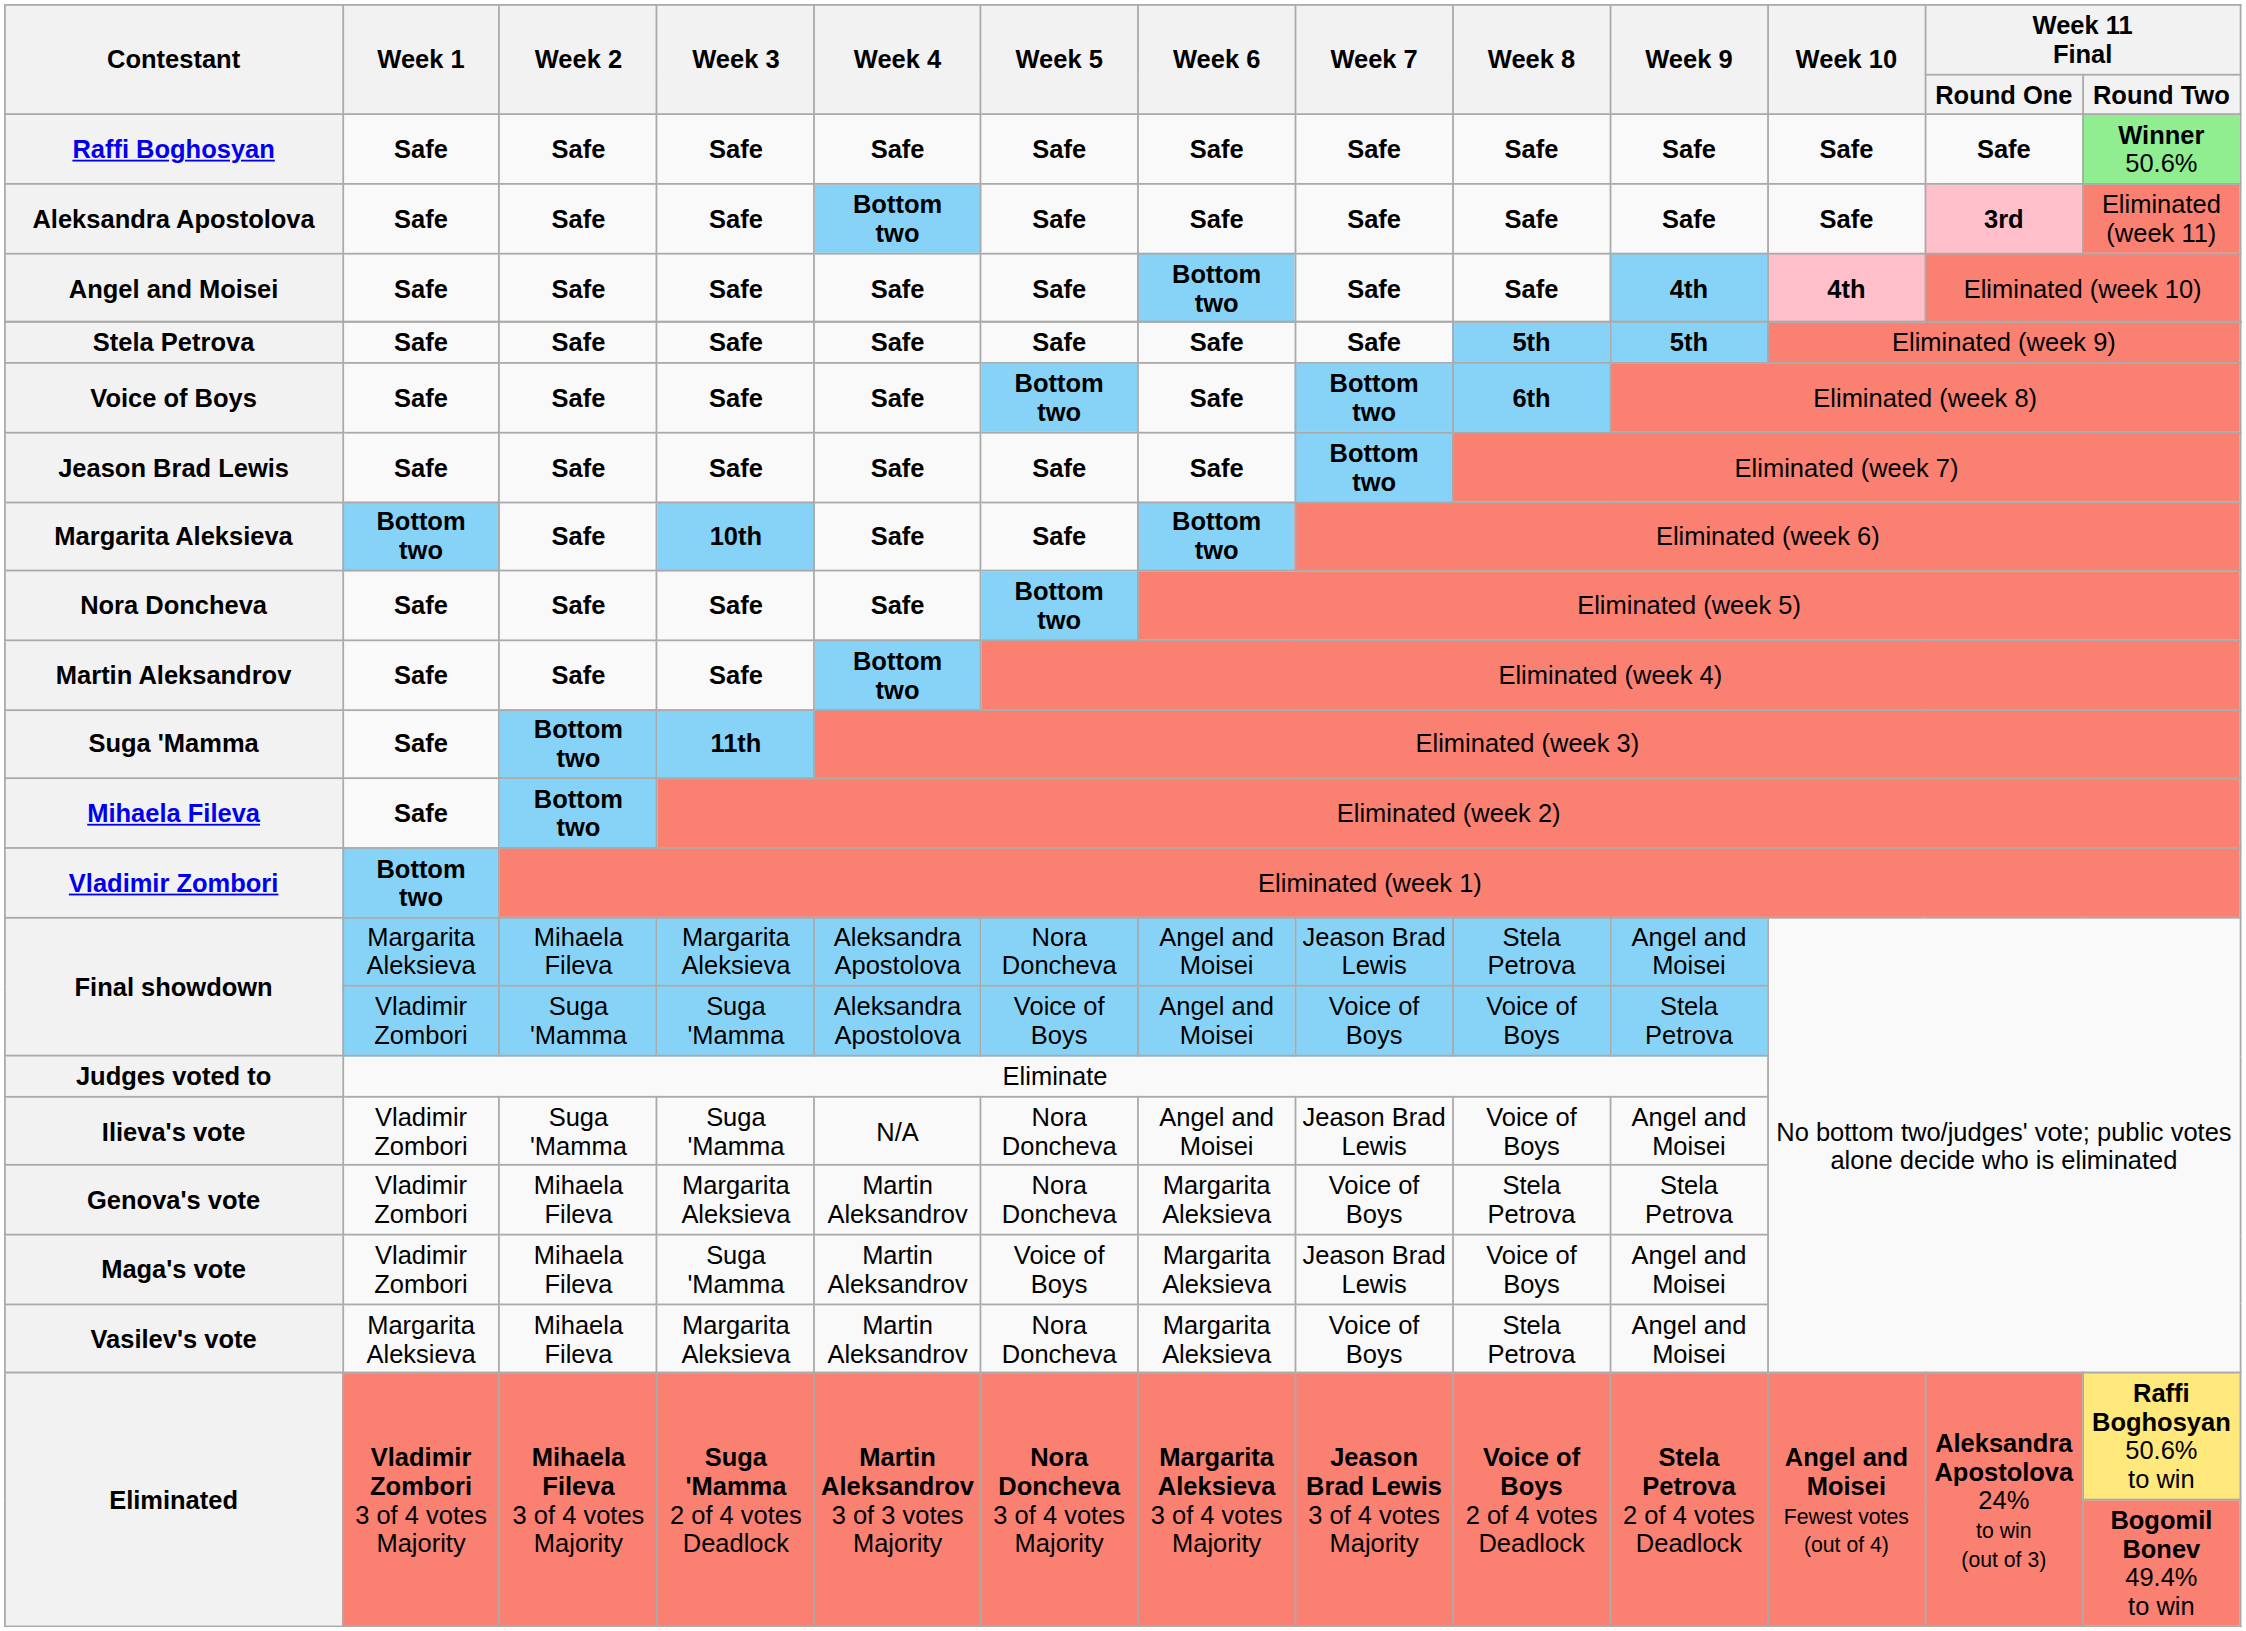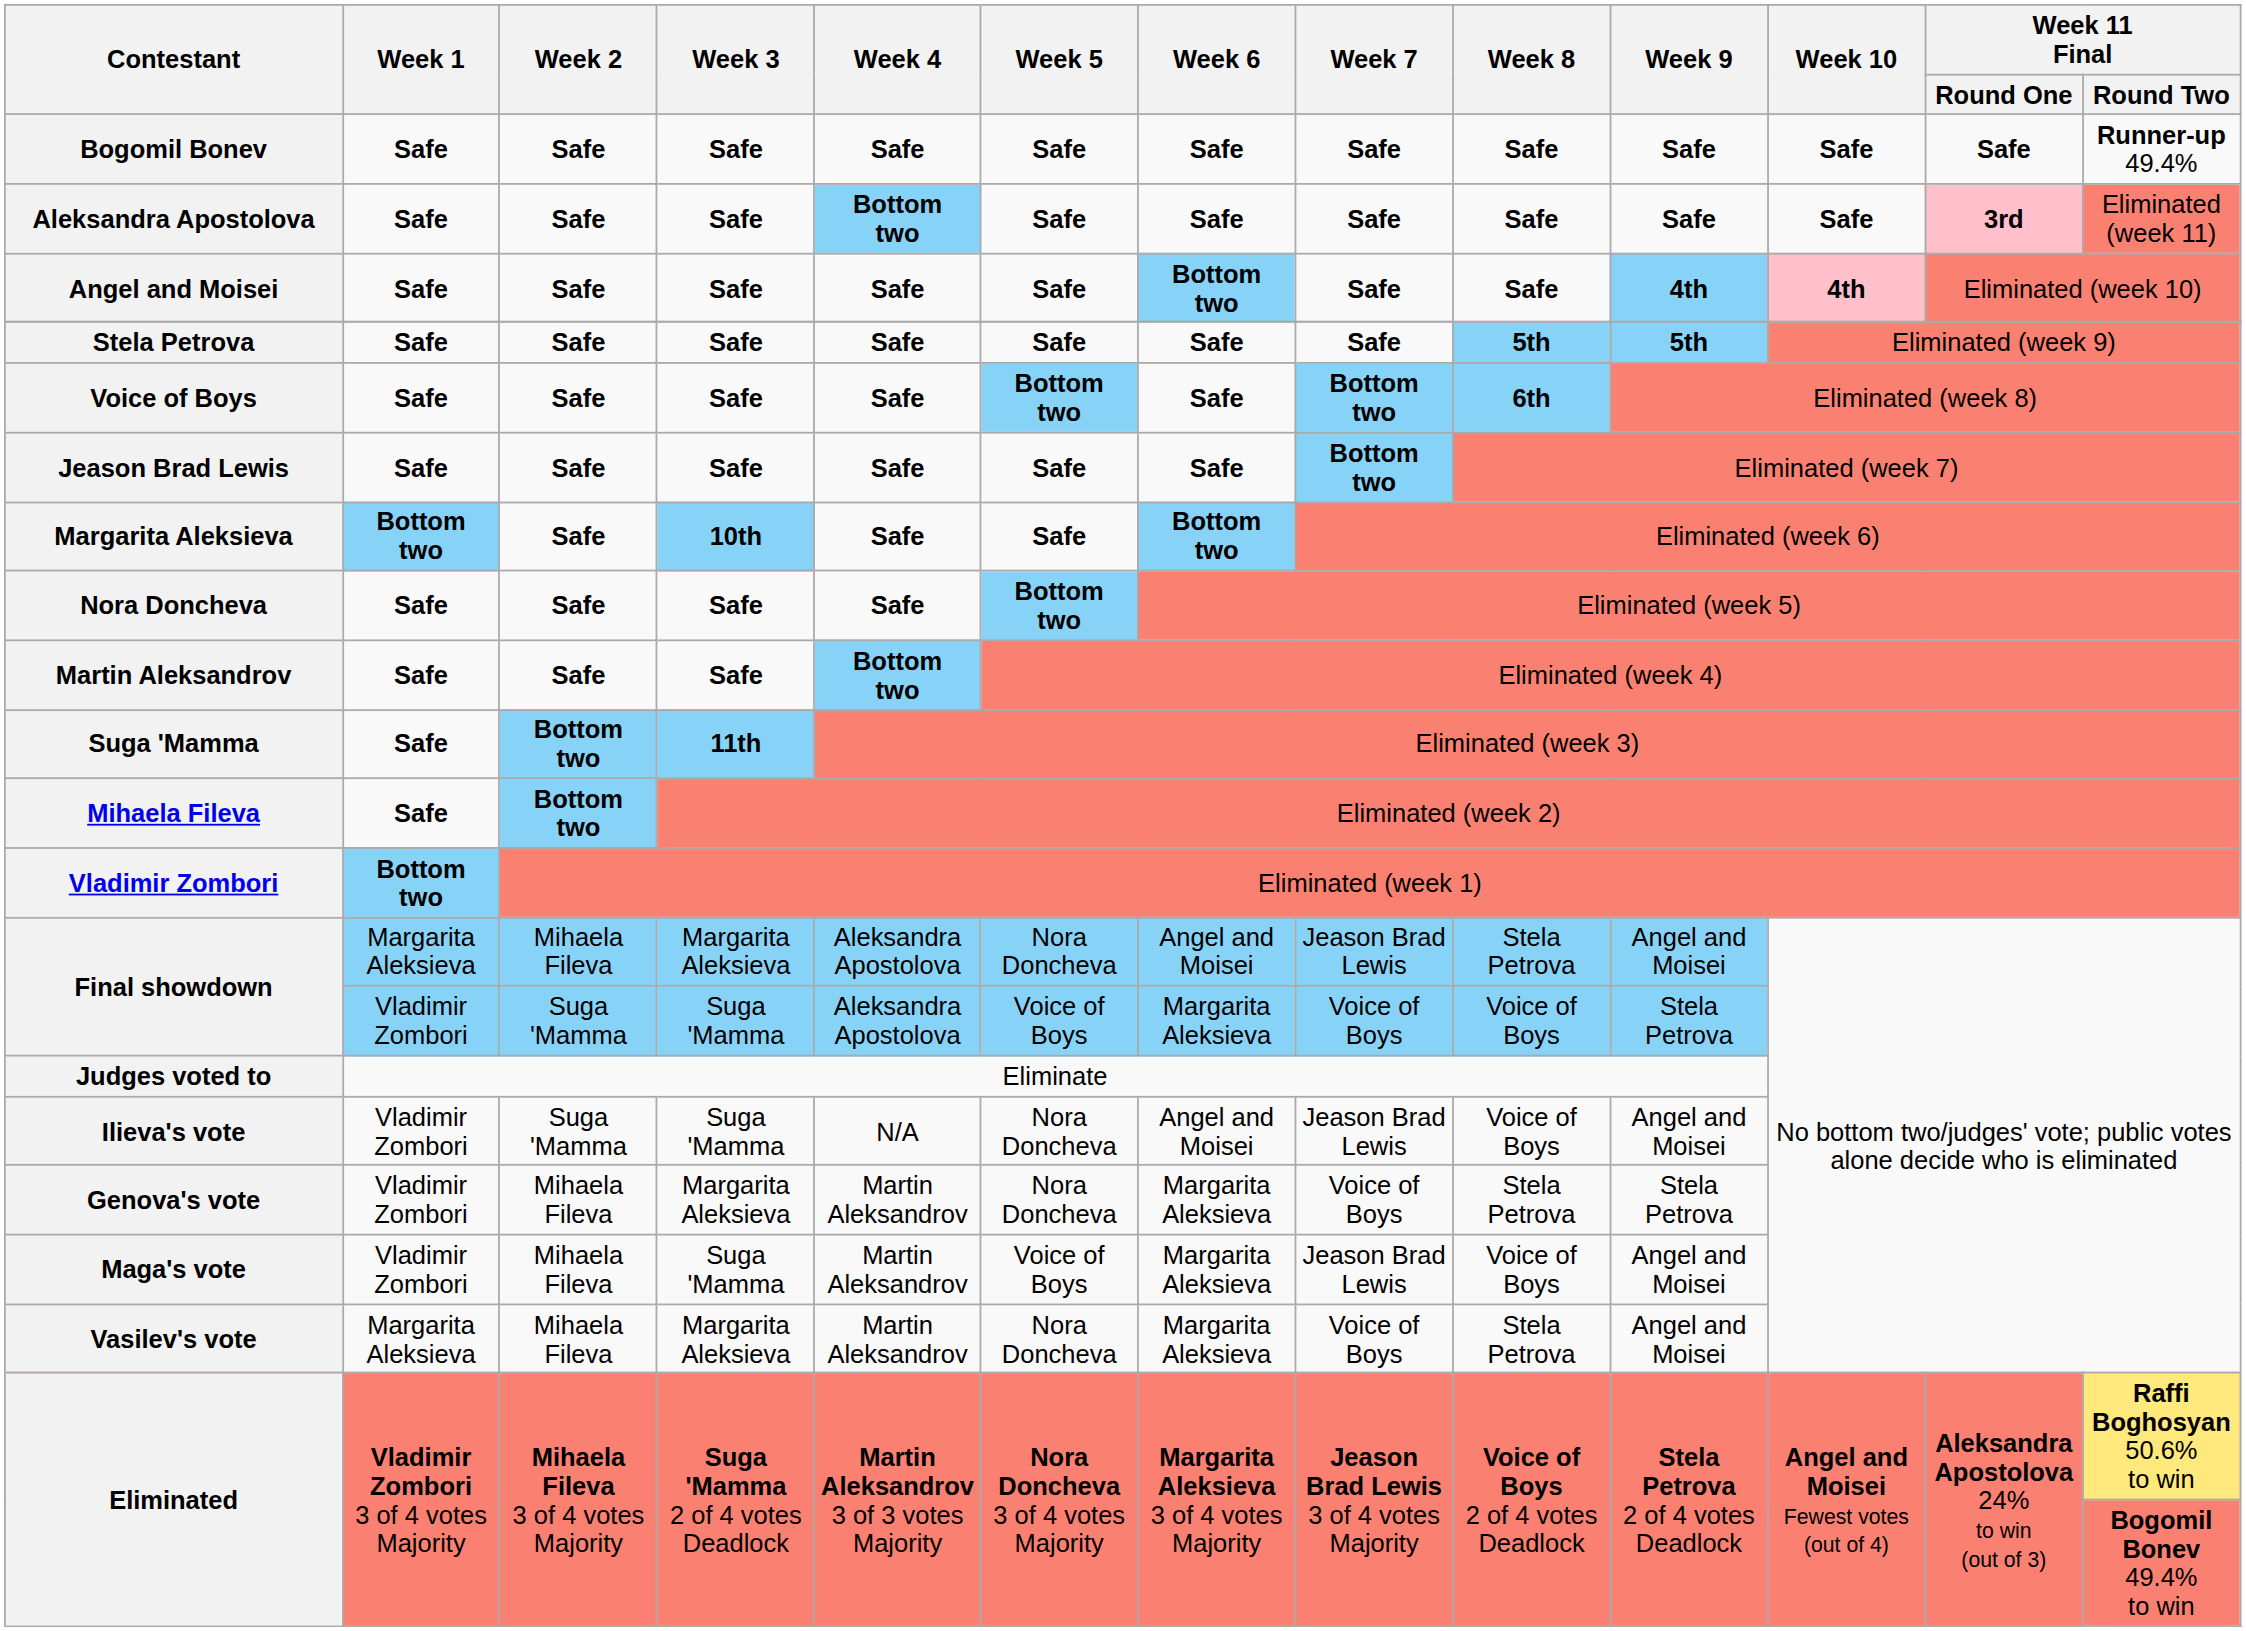 <table class="wikitable" style="text-align:center; font-size:89%">
 <tr>
 <th style="width:15%" rowspan="2" scope="col">Contestant</th>
 <th style="width:7%" rowspan="2" scope="col">Week 1</th>
 <th style="width:7%" rowspan="2" scope="col">Week 2</th>
 <th style="width:7%" rowspan="2" scope="col">Week 3</th>
 <th style="width:7%" rowspan="2" scope="col">Week 4</th>
 <th style="width:7%" rowspan="2" scope="col">Week 5</th>
 <th style="width:7%" rowspan="2" scope="col">Week 6</th>
 <th style="width:7%" rowspan="2" scope="col">Week 7</th>
 <th style="width:7%" rowspan="2" scope="col">Week 8</th>
 <th style="width:7%" rowspan="2" scope="col">Week 9</th>
 <th style="width:7%" rowspan="2" scope="col">Week 10</th>
 <th colspan="2">Week 11<br>Final</th>
 </tr>
 <tr>
 <th style="width:7%">Round One</th>
 <th style="width:7%">Round Two</th>
 </tr>
 <tr>
-<th scope="row"><a href='#'>Raffi Boghosyan</a></th>
+<th scope="row">Bogomil Bonev</th>
 <td><strong>Safe</strong></td>
 <td><strong>Safe</strong></td>
 <td><strong>Safe</strong></td>
 <td><strong>Safe</strong></td>
 <td><strong>Safe</strong></td>
 <td><strong>Safe</strong></td>
 <td><strong>Safe</strong></td>
 <td><strong>Safe</strong></td>
 <td><strong>Safe</strong></td>
 <td><strong>Safe</strong></td>
 <td><strong>Safe</strong></td>
-<td style="background:lightgreen"><strong>Winner</strong><br>50.6%</td>
+<td><strong>Runner-up</strong><br>49.4%</td>
 </tr>
 <tr>
 <th scope="row">Aleksandra Apostolova</th>
 <td><strong>Safe</strong></td>
 <td><strong>Safe</strong></td>
 <td><strong>Safe</strong></td>
 <td style="background:#87D3F8"><strong>Bottom<br>two</strong></td>
 <td><strong>Safe</strong></td>
 <td><strong>Safe</strong></td>
 <td><strong>Safe</strong></td>
 <td><strong>Safe</strong></td>
 <td><strong>Safe</strong></td>
 <td><strong>Safe</strong></td>
 <td style="background:pink"><strong>3rd</strong></td>
 <td colspan="1" style="background:salmon">Eliminated<br>(week 11)</td>
 </tr>
 <tr>
 <th scope="row">Angel and Moisei</th>
 <td><strong>Safe</strong></td>
 <td><strong>Safe</strong></td>
 <td><strong>Safe</strong></td>
 <td><strong>Safe</strong></td>
 <td><strong>Safe</strong></td>
 <td style="background:#87D3F8"><strong>Bottom<br>two</strong></td>
 <td><strong>Safe</strong></td>
 <td><strong>Safe</strong></td>
 <td style="background:#87D3F8"><strong>4th</strong></td>
 <td style="background:pink"><strong>4th</strong></td>
 <td colspan="2" style="background:salmon">Eliminated (week 10)</td>
 </tr>
 <tr>
 </tr>
 <tr>
 <th scope="row">Stela Petrova</th>
 <td><strong>Safe</strong></td>
 <td><strong>Safe</strong></td>
 <td><strong>Safe</strong></td>
 <td><strong>Safe</strong></td>
 <td><strong>Safe</strong></td>
 <td><strong>Safe</strong></td>
 <td><strong>Safe</strong></td>
 <td style="background:#87D3F8"><strong>5th</strong></td>
 <td style="background:#87D3F8"><strong>5th</strong></td>
 <td colspan="3" style="background:salmon">Eliminated (week 9)</td>
 </tr>
 <tr>
 <th scope="row">Voice of Boys</th>
 <td><strong>Safe</strong></td>
 <td><strong>Safe</strong></td>
 <td><strong>Safe</strong></td>
 <td><strong>Safe</strong></td>
 <td style="background:#87D3F8"><strong>Bottom<br>two</strong></td>
 <td><strong>Safe</strong></td>
 <td style="background:#87D3F8"><strong>Bottom<br>two</strong></td>
 <td style="background:#87D3F8"><strong>6th</strong></td>
 <td colspan="4" style="background:salmon">Eliminated (week 8)</td>
 </tr>
 <tr>
 <th scope="row">Jeason Brad Lewis</th>
 <td><strong>Safe</strong></td>
 <td><strong>Safe</strong></td>
 <td><strong>Safe</strong></td>
 <td><strong>Safe</strong></td>
 <td><strong>Safe</strong></td>
 <td><strong>Safe</strong></td>
 <td style="background:#87D3F8"><strong>Bottom<br>two</strong></td>
 <td colspan="5" style="background:salmon">Eliminated (week 7)</td>
 </tr>
 <tr>
 <th scope="row">Margarita Aleksieva</th>
 <td style="background:#87D3F8"><strong>Bottom<br>two</strong></td>
 <td><strong>Safe</strong></td>
 <td style="background:#87D3F8"><strong>10th</strong></td>
 <td><strong>Safe</strong></td>
 <td><strong>Safe</strong></td>
 <td style="background:#87D3F8"><strong>Bottom<br>two</strong></td>
 <td colspan="6" style="background:salmon">Eliminated (week 6)</td>
 </tr>
 <tr>
 <th scope="row">Nora Doncheva</th>
 <td><strong>Safe</strong></td>
 <td><strong>Safe</strong></td>
 <td><strong>Safe</strong></td>
 <td><strong>Safe</strong></td>
 <td style="background:#87D3F8"><strong>Bottom<br>two</strong></td>
 <td colspan="7" style="background:salmon">Eliminated (week 5)</td>
 </tr>
 <tr>
 <th scope="row">Martin Aleksandrov</th>
 <td><strong>Safe</strong></td>
 <td><strong>Safe</strong></td>
 <td><strong>Safe</strong></td>
 <td style="background:#87D3F8"><strong>Bottom<br>two</strong></td>
 <td colspan="8" style="background:salmon">Eliminated (week 4)</td>
 </tr>
 <tr>
 <th scope="row">Suga 'Mamma</th>
 <td><strong>Safe</strong></td>
 <td style="background:#87D3F8"><strong>Bottom<br>two</strong></td>
 <td style="background:#87D3F8"><strong>11th</strong></td>
 <td colspan="9" style="background:salmon">Eliminated (week 3)</td>
 </tr>
 <tr>
 <th scope="row"><a href='#'>Mihaela Fileva</a></th>
 <td><strong>Safe</strong></td>
 <td style="background:#87D3F8"><strong>Bottom<br>two</strong></td>
 <td colspan="10" style="background:salmon">Eliminated (week 2)</td>
 </tr>
 <tr>
 <th scope="row"><a href='#'>Vladimir Zombori</a></th>
 <td style="background:#87D3F8"><strong>Bottom<br>two</strong></td>
 <td colspan="11" style="background:salmon">Eliminated (week 1)</td>
 </tr>
 <tr>
 <th rowspan="2"><strong>Final showdown</strong></th>
 <td style="background:#87D3F8">Margarita Aleksieva</td>
 <td style="background:#87D3F8">Mihaela Fileva</td>
 <td style="background:#87D3F8">Margarita Aleksieva</td>
 <td style="background:#87D3F8">Aleksandra Apostolova</td>
 <td style="background:#87D3F8">Nora Doncheva</td>
 <td style="background:#87D3F8">Angel and Moisei</td>
 <td style="background:#87D3F8">Jeason Brad Lewis</td>
 <td style="background:#87D3F8">Stela Petrova</td>
 <td style="background:#87D3F8">Angel and Moisei</td>
 <td rowspan="7" colspan="3">No bottom two/judges' vote; public votes alone decide who is eliminated</td>
 </tr>
 <tr>
 <td style="background:#87D3F8">Vladimir Zombori</td>
 <td style="background:#87D3F8">Suga 'Mamma</td>
 <td style="background:#87D3F8">Suga 'Mamma</td>
 <td style="background:#87D3F8">Aleksandra Apostolova</td>
 <td style="background:#87D3F8">Voice of Boys</td>
-<td style="background:#87D3F8">Angel and Moisei</td>
+<td style="background:#87D3F8">Margarita Aleksieva</td>
 <td style="background:#87D3F8">Voice of Boys</td>
 <td style="background:#87D3F8">Voice of Boys</td>
 <td style="background:#87D3F8">Stela Petrova</td>
 </tr>
 <tr>
 <th scope="row">Judges voted to</th>
 <td colspan="9">Eliminate</td>
 </tr>
 <tr>
 <th scope="row">Ilieva's vote</th>
 <td>Vladimir Zombori</td>
 <td>Suga 'Mamma</td>
 <td>Suga 'Mamma</td>
 <td>N/A</td>
 <td>Nora Doncheva</td>
 <td>Angel and Moisei</td>
 <td>Jeason Brad Lewis</td>
 <td>Voice of Boys</td>
 <td>Angel and Moisei</td>
 </tr>
 <tr>
 <th scope="row">Genova's vote</th>
 <td>Vladimir Zombori</td>
 <td>Mihaela Fileva</td>
 <td>Margarita Aleksieva</td>
 <td>Martin Aleksandrov</td>
 <td>Nora Doncheva</td>
 <td>Margarita Aleksieva</td>
 <td>Voice of Boys</td>
 <td>Stela Petrova</td>
 <td>Stela Petrova</td>
 </tr>
 <tr>
 <th scope="row">Maga's vote</th>
 <td>Vladimir Zombori</td>
 <td>Mihaela Fileva</td>
 <td>Suga 'Mamma</td>
 <td>Martin Aleksandrov</td>
 <td>Voice of Boys</td>
 <td>Margarita Aleksieva</td>
 <td>Jeason Brad Lewis</td>
 <td>Voice of Boys</td>
 <td>Angel and Moisei</td>
 </tr>
 <tr>
 <th scope="row">Vasilev's vote</th>
 <td>Margarita Aleksieva</td>
 <td>Mihaela Fileva</td>
 <td>Margarita Aleksieva</td>
 <td>Martin Aleksandrov</td>
 <td>Nora Doncheva</td>
 <td>Margarita Aleksieva</td>
 <td>Voice of Boys</td>
 <td>Stela Petrova</td>
 <td>Angel and Moisei</td>
 </tr>
 <tr style="background:#FA8072;">
 <th scope="row" rowspan="3">Eliminated</th>
 <td style="background:#FA8072" rowspan="3"><strong>Vladimir Zombori</strong><br>3 of 4 votes<br>Majority</td>
 <td style="background:#FA8072" rowspan="3"><strong>Mihaela Fileva</strong><br>3 of 4 votes<br>Majority</td>
 <td style="background:#FA8072" rowspan="3"><strong>Suga 'Mamma</strong><br>2 of 4 votes<br>Deadlock</td>
 <td style="background:#FA8072" rowspan="3"><strong>Martin Aleksandrov</strong><br>3 of 3 votes<br>Majority</td>
 <td style="background:#FA8072" rowspan="3"><strong>Nora Doncheva</strong><br>3 of 4 votes<br>Majority</td>
 <td style="background:#FA8072" rowspan="3"><strong>Margarita Aleksieva</strong><br>3 of 4 votes<br>Majority</td>
 <td style="background:#FA8072" rowspan="3"><strong>Jeason Brad Lewis</strong><br>3 of 4 votes<br>Majority</td>
 <td style="background:#FA8072" rowspan="3"><strong>Voice of Boys</strong><br>2 of 4 votes<br>Deadlock</td>
 <td style="background:#FA8072" rowspan="3"><strong>Stela Petrova</strong><br>2 of 4 votes<br>Deadlock</td>
 <td style="background:#FA8072" rowspan="3"><strong>Angel and Moisei</strong><br><small>Fewest votes (out of 4)</small></td>
 <td style="background:#FA8072" rowspan="3"><strong>Aleksandra Apostolova</strong><br>24%<br><small>to win<br>(out of 3)</small></td>
 <td style="background:#FFE87C;"><strong>Raffi Boghosyan</strong><br>50.6%<br>to win</td>
 </tr>
 <tr>
 <td style="width:7%; background:#FA8072"><strong>Bogomil Bonev</strong><br>49.4%<br>to win</td>
 </tr>
 <tr>
 </tr>
 </table>
